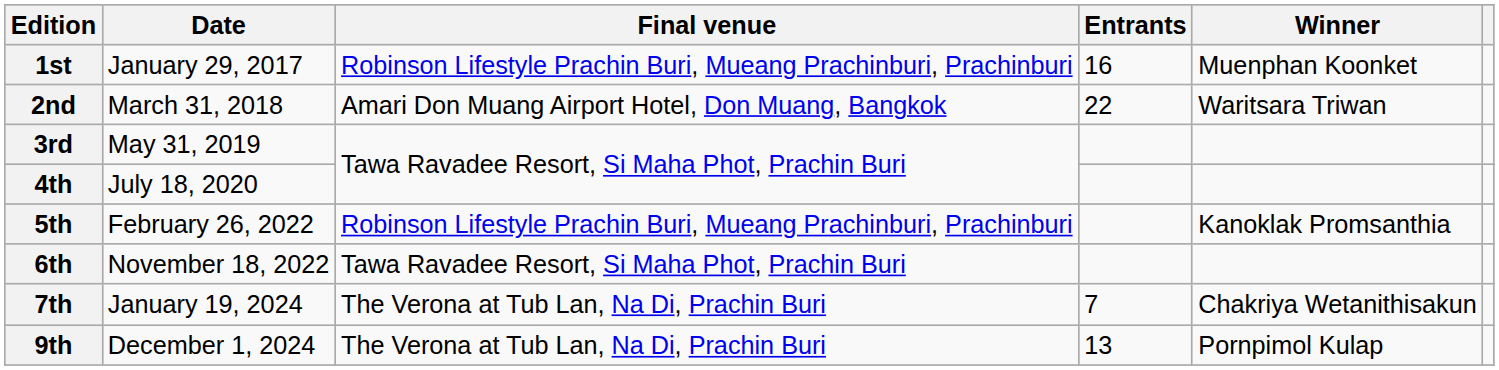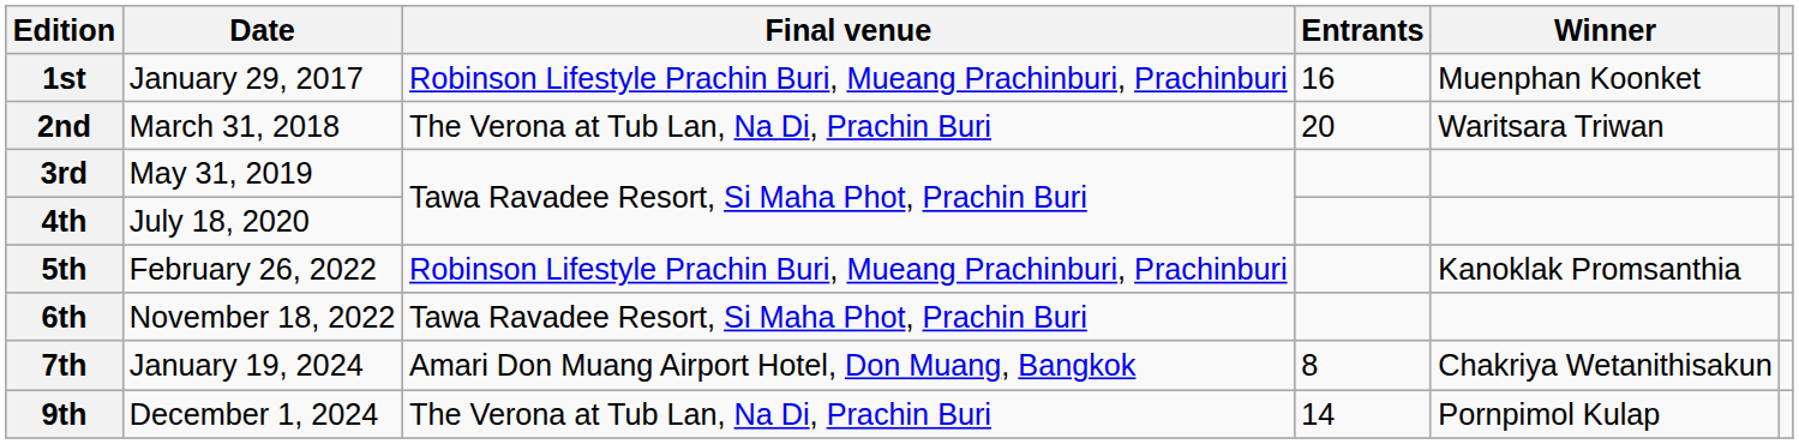 <table class="wikitable defaultcenter col2left col3left col5left" style="font-size:95%;">
 <tr>
 <th>Edition</th>
 <th>Date</th>
 <th>Final venue</th>
 <th>Entrants</th>
 <th>Winner</th>
 <th></th>
 </tr>
 <tr>
 <th>1st</th>
 <td>January 29, 2017</td>
 <td><a href='#'>Robinson Lifestyle Prachin Buri</a>, <a href='#'>Mueang Prachinburi</a>, <a href='#'>Prachinburi</a></td>
 <td>16</td>
 <td>Muenphan Koonket</td>
 <td></td>
 </tr>
 <tr>
 <th>2nd</th>
 <td>March 31, 2018</td>
-<td>Amari Don Muang Airport Hotel, <a href='#'>Don Muang</a>, <a href='#'>Bangkok</a></td>
-<td>22</td>
+<td>The Verona at Tub Lan, <a href='#'>Na Di</a>, <a href='#'>Prachin Buri</a></td>
+<td>20</td>
 <td>Waritsara Triwan</td>
 <td></td>
 </tr>
 <tr>
 <th>3rd</th>
 <td>May 31, 2019</td>
 <td rowspan=2>Tawa Ravadee Resort, <a href='#'>Si Maha Phot</a>, <a href='#'>Prachin Buri</a></td>
 <td></td>
 <td></td>
 <td></td>
 </tr>
 <tr>
 <th>4th</th>
 <td>July 18, 2020</td>
 <td></td>
 <td></td>
 <td></td>
 </tr>
 <tr>
 <th>5th</th>
 <td>February 26, 2022</td>
 <td><a href='#'>Robinson Lifestyle Prachin Buri</a>, <a href='#'>Mueang Prachinburi</a>, <a href='#'>Prachinburi</a></td>
 <td></td>
 <td>Kanoklak Promsanthia</td>
 <td></td>
 </tr>
 <tr>
 <th>6th</th>
 <td>November 18, 2022</td>
 <td>Tawa Ravadee Resort, <a href='#'>Si Maha Phot</a>, <a href='#'>Prachin Buri</a></td>
 <td></td>
 <td></td>
 <td></td>
 </tr>
 <tr>
 <th>7th</th>
 <td>January 19, 2024</td>
-<td>The Verona at Tub Lan, <a href='#'>Na Di</a>, <a href='#'>Prachin Buri</a></td>
-<td>7</td>
+<td>Amari Don Muang Airport Hotel, <a href='#'>Don Muang</a>, <a href='#'>Bangkok</a></td>
+<td>8</td>
 <td>Chakriya Wetanithisakun</td>
 <td></td>
 </tr>
 <tr>
 <th>9th</th>
 <td>December 1, 2024</td>
 <td>The Verona at Tub Lan, <a href='#'>Na Di</a>, <a href='#'>Prachin Buri</a></td>
-<td>13</td>
+<td>14</td>
 <td>Pornpimol Kulap</td>
 <td></td>
 </tr>
 </table>
